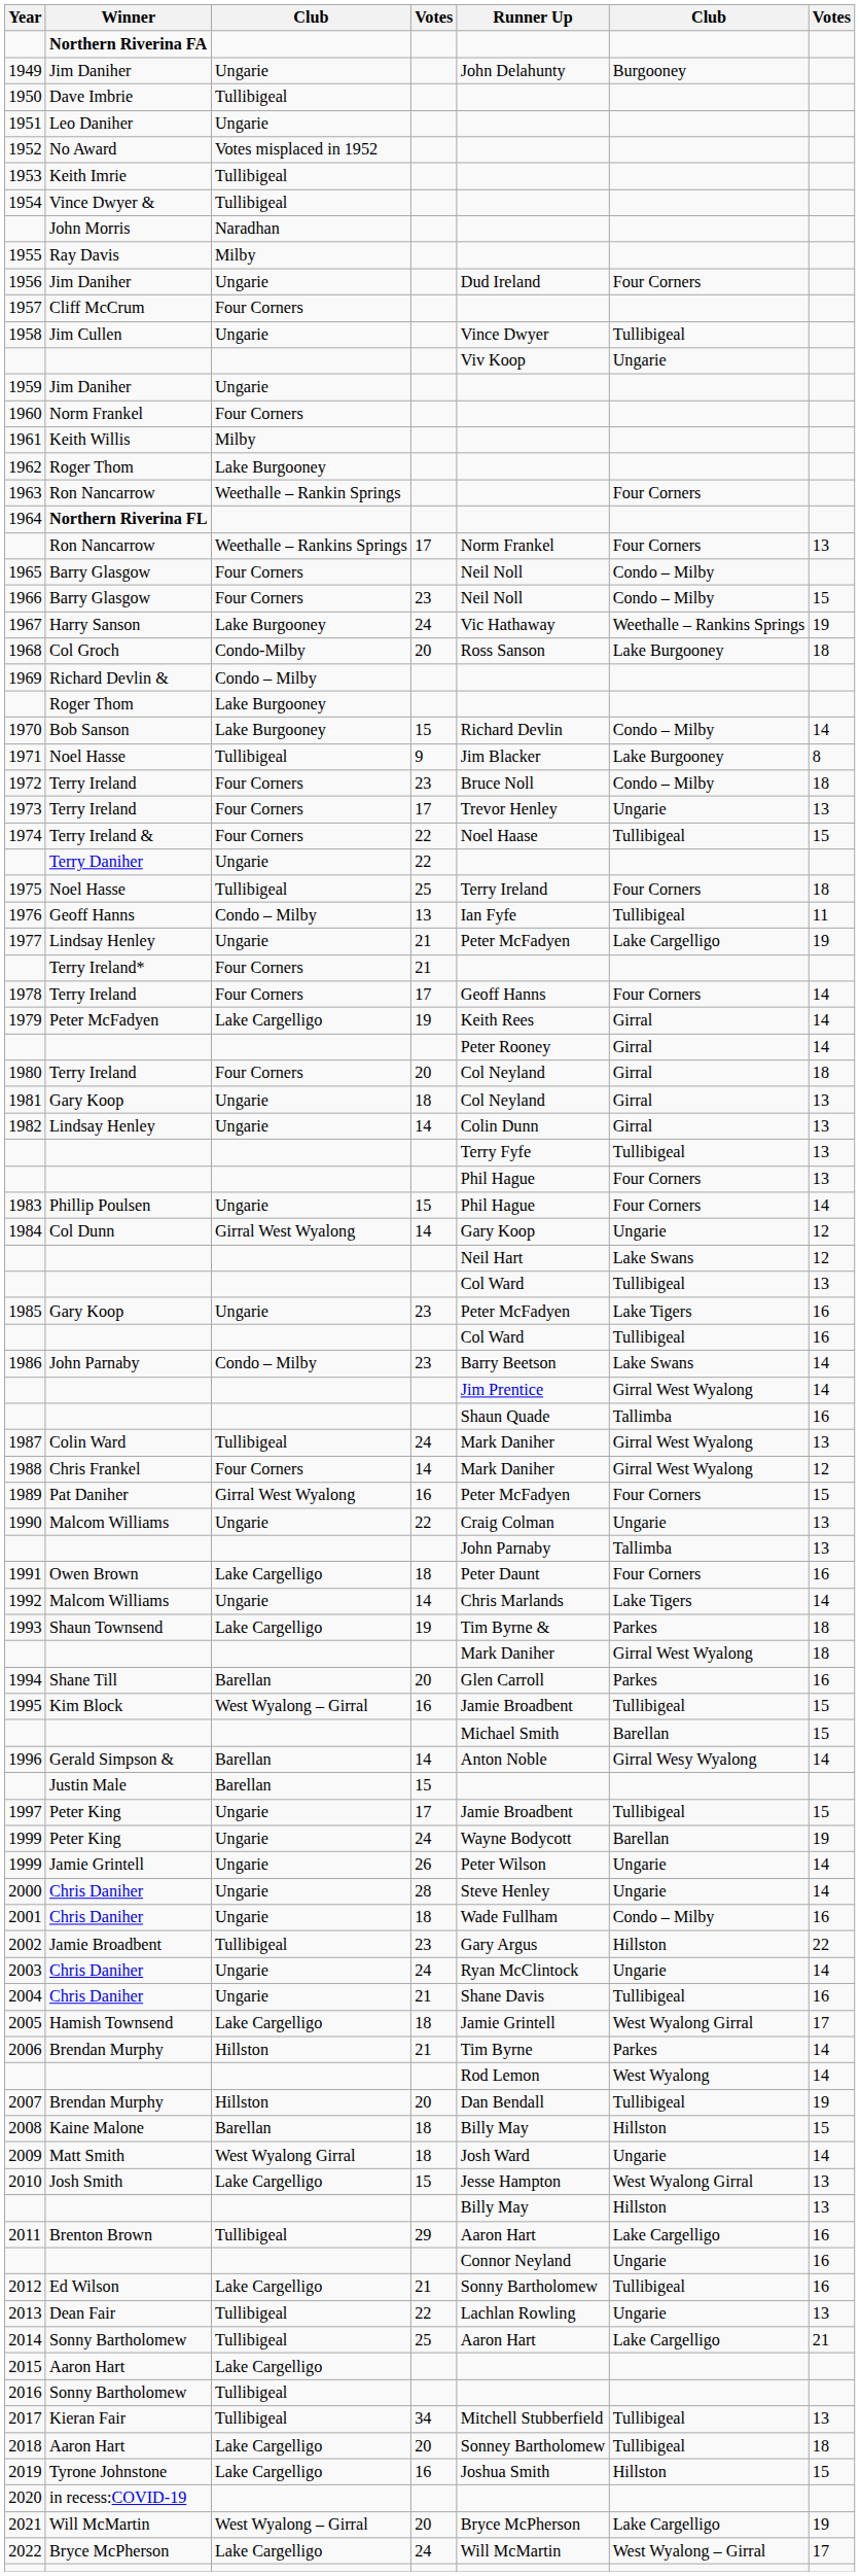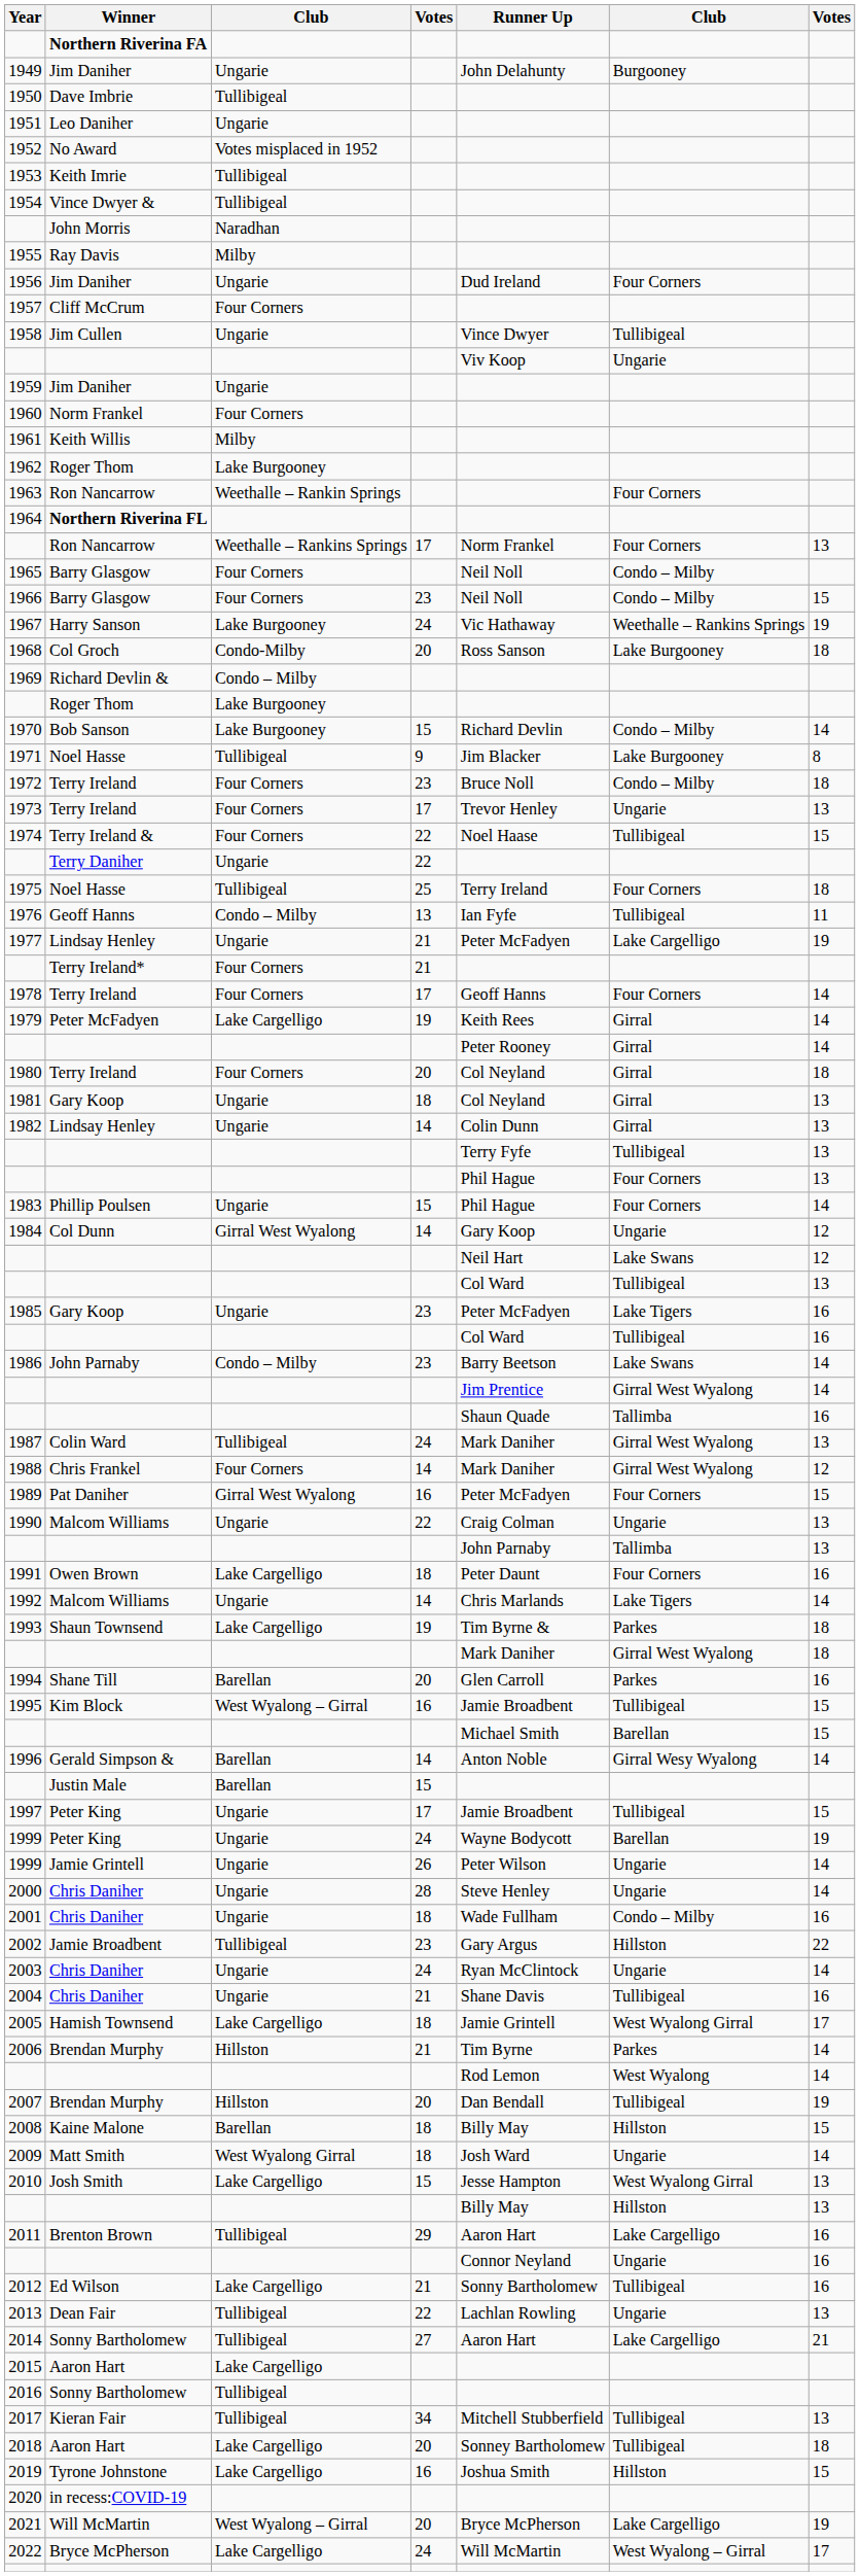 <table class="wikitable sortable">
 <tr>
 <th>Year</th>
 <th><span>Winner</span></th>
 <th>Club</th>
 <th>Votes</th>
 <th>Runner Up</th>
 <th>Club</th>
 <th>Votes</th>
 </tr>
 <tr>
 <td></td>
 <td><strong>Northern Riverina FA</strong></td>
 <td></td>
 <td></td>
 <td></td>
 <td></td>
 <td></td>
 </tr>
 <tr>
 <td>1949</td>
 <td>Jim Daniher</td>
 <td>Ungarie</td>
 <td></td>
 <td>John Delahunty</td>
 <td>Burgooney</td>
 <td></td>
 </tr>
 <tr>
 <td>1950</td>
 <td>Dave Imbrie</td>
 <td>Tullibigeal</td>
 <td></td>
 <td></td>
 <td></td>
 <td></td>
 </tr>
 <tr>
 <td>1951</td>
 <td>Leo Daniher</td>
 <td>Ungarie</td>
 <td></td>
 <td></td>
 <td></td>
 <td></td>
 </tr>
 <tr>
 <td>1952</td>
 <td>No Award</td>
 <td>Votes misplaced in 1952</td>
 <td></td>
 <td></td>
 <td></td>
 <td></td>
 </tr>
 <tr>
 <td>1953</td>
 <td>Keith Imrie</td>
 <td>Tullibigeal</td>
 <td></td>
 <td></td>
 <td></td>
 <td></td>
 </tr>
 <tr>
 <td>1954</td>
 <td>Vince Dwyer &</td>
 <td>Tullibigeal</td>
 <td></td>
 <td></td>
 <td></td>
 <td></td>
 </tr>
 <tr>
 <td></td>
 <td>John Morris</td>
 <td>Naradhan</td>
 <td></td>
 <td></td>
 <td></td>
 <td></td>
 </tr>
 <tr>
 <td>1955</td>
 <td>Ray Davis</td>
 <td>Milby</td>
 <td></td>
 <td></td>
 <td></td>
 <td></td>
 </tr>
 <tr>
 <td>1956</td>
 <td>Jim Daniher</td>
 <td>Ungarie</td>
 <td></td>
 <td>Dud Ireland</td>
 <td>Four Corners</td>
 <td></td>
 </tr>
 <tr>
 <td>1957</td>
 <td>Cliff McCrum</td>
 <td>Four Corners</td>
 <td></td>
 <td></td>
 <td></td>
 <td></td>
 </tr>
 <tr>
 <td>1958</td>
 <td>Jim Cullen</td>
 <td>Ungarie</td>
 <td></td>
 <td>Vince Dwyer</td>
 <td>Tullibigeal</td>
 <td></td>
 </tr>
 <tr>
 <td></td>
 <td></td>
 <td></td>
 <td></td>
 <td>Viv Koop</td>
 <td>Ungarie</td>
 <td></td>
 </tr>
 <tr>
 <td>1959</td>
 <td>Jim Daniher</td>
 <td>Ungarie</td>
 <td></td>
 <td></td>
 <td></td>
 <td></td>
 </tr>
 <tr>
 <td>1960</td>
 <td>Norm Frankel</td>
 <td>Four Corners</td>
 <td></td>
 <td></td>
 <td></td>
 <td></td>
 </tr>
 <tr>
 <td>1961</td>
 <td>Keith Willis</td>
 <td>Milby</td>
 <td></td>
 <td></td>
 <td></td>
 <td></td>
 </tr>
 <tr>
 <td>1962</td>
 <td>Roger Thom</td>
 <td>Lake Burgooney</td>
 <td></td>
 <td></td>
 <td></td>
 <td></td>
 </tr>
 <tr>
 <td>1963</td>
 <td>Ron Nancarrow</td>
 <td>Weethalle – Rankin Springs</td>
 <td></td>
 <td></td>
 <td>Four Corners</td>
 <td></td>
 </tr>
 <tr>
 <td>1964</td>
 <td><strong>Northern Riverina FL</strong></td>
 <td></td>
 <td></td>
 <td></td>
 <td></td>
 <td></td>
 </tr>
 <tr>
 <td></td>
 <td>Ron Nancarrow</td>
 <td>Weethalle – Rankins Springs</td>
 <td>17</td>
 <td>Norm Frankel</td>
 <td>Four Corners</td>
 <td>13</td>
 </tr>
 <tr>
 <td>1965</td>
 <td>Barry Glasgow</td>
 <td>Four Corners</td>
 <td></td>
 <td>Neil Noll</td>
 <td>Condo – Milby</td>
 <td></td>
 </tr>
 <tr>
 <td>1966</td>
 <td>Barry Glasgow</td>
 <td>Four Corners</td>
 <td>23</td>
 <td>Neil Noll</td>
 <td>Condo – Milby</td>
 <td>15</td>
 </tr>
 <tr>
 <td>1967</td>
 <td>Harry Sanson</td>
 <td>Lake Burgooney</td>
 <td>24</td>
 <td>Vic Hathaway</td>
 <td>Weethalle – Rankins Springs</td>
 <td>19</td>
 </tr>
 <tr>
 <td>1968</td>
 <td>Col Groch</td>
 <td>Condo-Milby</td>
 <td>20</td>
 <td>Ross Sanson</td>
 <td>Lake Burgooney</td>
 <td>18</td>
 </tr>
 <tr>
 <td>1969</td>
 <td>Richard Devlin &</td>
 <td>Condo – Milby</td>
 <td></td>
 <td></td>
 <td></td>
 <td></td>
 </tr>
 <tr>
 <td></td>
 <td>Roger Thom</td>
 <td>Lake Burgooney</td>
 <td></td>
 <td></td>
 <td></td>
 <td></td>
 </tr>
 <tr>
 <td>1970</td>
 <td>Bob Sanson</td>
 <td>Lake Burgooney</td>
 <td>15</td>
 <td>Richard Devlin</td>
 <td>Condo – Milby</td>
 <td>14</td>
 </tr>
 <tr>
 <td>1971</td>
 <td>Noel Hasse</td>
 <td>Tullibigeal</td>
 <td>9</td>
 <td>Jim Blacker</td>
 <td>Lake Burgooney</td>
 <td>8</td>
 </tr>
 <tr>
 <td>1972</td>
 <td>Terry Ireland</td>
 <td>Four Corners</td>
 <td>23</td>
 <td>Bruce Noll</td>
 <td>Condo – Milby</td>
 <td>18</td>
 </tr>
 <tr>
 <td>1973</td>
 <td>Terry Ireland</td>
 <td>Four Corners</td>
 <td>17</td>
 <td>Trevor Henley</td>
 <td>Ungarie</td>
 <td>13</td>
 </tr>
 <tr>
 <td>1974</td>
 <td>Terry Ireland &</td>
 <td>Four Corners</td>
 <td>22</td>
 <td>Noel Haase</td>
 <td>Tullibigeal</td>
 <td>15</td>
 </tr>
 <tr>
 <td></td>
 <td><a href='#'>Terry Daniher</a></td>
 <td>Ungarie</td>
 <td>22</td>
 <td></td>
 <td></td>
 <td></td>
 </tr>
 <tr>
 <td>1975</td>
 <td>Noel Hasse</td>
 <td>Tullibigeal</td>
 <td>25</td>
 <td>Terry Ireland</td>
 <td>Four Corners</td>
 <td>18</td>
 </tr>
 <tr>
 <td>1976</td>
 <td>Geoff Hanns</td>
 <td>Condo – Milby</td>
 <td>13</td>
 <td>Ian Fyfe</td>
 <td>Tullibigeal</td>
 <td>11</td>
 </tr>
 <tr>
 <td>1977</td>
 <td>Lindsay Henley</td>
 <td>Ungarie</td>
 <td>21</td>
 <td>Peter McFadyen</td>
 <td>Lake Cargelligo</td>
 <td>19</td>
 </tr>
 <tr>
 <td></td>
 <td>Terry Ireland*</td>
 <td>Four Corners</td>
 <td>21</td>
 <td></td>
 <td></td>
 <td></td>
 </tr>
 <tr>
 <td>1978</td>
 <td>Terry Ireland</td>
 <td>Four Corners</td>
 <td>17</td>
 <td>Geoff Hanns</td>
 <td>Four Corners</td>
 <td>14</td>
 </tr>
 <tr>
 <td>1979</td>
 <td>Peter McFadyen</td>
 <td>Lake Cargelligo</td>
 <td>19</td>
 <td>Keith Rees</td>
 <td>Girral</td>
 <td>14</td>
 </tr>
 <tr>
 <td></td>
 <td></td>
 <td></td>
 <td></td>
 <td>Peter Rooney</td>
 <td>Girral</td>
 <td>14</td>
 </tr>
 <tr>
 <td>1980</td>
 <td>Terry Ireland</td>
 <td>Four Corners</td>
 <td>20</td>
 <td>Col Neyland</td>
 <td>Girral</td>
 <td>18</td>
 </tr>
 <tr>
 <td>1981</td>
 <td>Gary Koop</td>
 <td>Ungarie</td>
 <td>18</td>
 <td>Col Neyland</td>
 <td>Girral</td>
 <td>13</td>
 </tr>
 <tr>
 <td>1982</td>
 <td>Lindsay Henley</td>
 <td>Ungarie</td>
 <td>14</td>
 <td>Colin Dunn</td>
 <td>Girral</td>
 <td>13</td>
 </tr>
 <tr>
 <td></td>
 <td></td>
 <td></td>
 <td></td>
 <td>Terry Fyfe</td>
 <td>Tullibigeal</td>
 <td>13</td>
 </tr>
 <tr>
 <td></td>
 <td></td>
 <td></td>
 <td></td>
 <td>Phil Hague</td>
 <td>Four Corners</td>
 <td>13</td>
 </tr>
 <tr>
 <td>1983</td>
 <td>Phillip Poulsen</td>
 <td>Ungarie</td>
 <td>15</td>
 <td>Phil Hague</td>
 <td>Four Corners</td>
 <td>14</td>
 </tr>
 <tr>
 <td>1984</td>
 <td>Col Dunn</td>
 <td>Girral West Wyalong</td>
 <td>14</td>
 <td>Gary Koop</td>
 <td>Ungarie</td>
 <td>12</td>
 </tr>
 <tr>
 <td></td>
 <td></td>
 <td></td>
 <td></td>
 <td>Neil Hart</td>
 <td>Lake Swans</td>
 <td>12</td>
 </tr>
 <tr>
 <td></td>
 <td></td>
 <td></td>
 <td></td>
 <td>Col Ward</td>
 <td>Tullibigeal</td>
 <td>13</td>
 </tr>
 <tr>
 <td>1985</td>
 <td>Gary Koop</td>
 <td>Ungarie</td>
 <td>23</td>
 <td>Peter McFadyen</td>
 <td>Lake Tigers</td>
 <td>16</td>
 </tr>
 <tr>
 <td></td>
 <td></td>
 <td></td>
 <td></td>
 <td>Col Ward</td>
 <td>Tullibigeal</td>
 <td>16</td>
 </tr>
 <tr>
 <td>1986</td>
 <td>John Parnaby</td>
 <td>Condo – Milby</td>
 <td>23</td>
 <td>Barry Beetson</td>
 <td>Lake Swans</td>
 <td>14</td>
 </tr>
 <tr>
 <td></td>
 <td></td>
 <td></td>
 <td></td>
 <td><a href='#'>Jim Prentice</a></td>
 <td>Girral West Wyalong</td>
 <td>14</td>
 </tr>
 <tr>
 <td></td>
 <td></td>
 <td></td>
 <td></td>
 <td>Shaun Quade</td>
 <td>Tallimba</td>
 <td>16</td>
 </tr>
 <tr>
 <td>1987</td>
 <td>Colin Ward</td>
 <td>Tullibigeal</td>
 <td>24</td>
 <td>Mark Daniher</td>
 <td>Girral West Wyalong</td>
 <td>13</td>
 </tr>
 <tr>
 <td>1988</td>
 <td>Chris Frankel</td>
 <td>Four Corners</td>
 <td>14</td>
 <td>Mark Daniher</td>
 <td>Girral West Wyalong</td>
 <td>12</td>
 </tr>
 <tr>
 <td>1989</td>
 <td>Pat Daniher</td>
 <td>Girral West Wyalong</td>
 <td>16</td>
 <td>Peter McFadyen</td>
 <td>Four Corners</td>
 <td>15</td>
 </tr>
 <tr>
 <td>1990</td>
 <td>Malcom Williams</td>
 <td>Ungarie</td>
 <td>22</td>
 <td>Craig Colman</td>
 <td>Ungarie</td>
 <td>13</td>
 </tr>
 <tr>
 <td></td>
 <td></td>
 <td></td>
 <td></td>
 <td>John Parnaby</td>
 <td>Tallimba</td>
 <td>13</td>
 </tr>
 <tr>
 <td>1991</td>
 <td>Owen Brown</td>
 <td>Lake Cargelligo</td>
 <td>18</td>
 <td>Peter Daunt</td>
 <td>Four Corners</td>
 <td>16</td>
 </tr>
 <tr>
 <td>1992</td>
 <td>Malcom Williams</td>
 <td>Ungarie</td>
 <td>14</td>
 <td>Chris Marlands</td>
 <td>Lake Tigers</td>
 <td>14</td>
 </tr>
 <tr>
 <td>1993</td>
 <td>Shaun Townsend</td>
 <td>Lake Cargelligo</td>
 <td>19</td>
 <td>Tim Byrne &</td>
 <td>Parkes</td>
 <td>18</td>
 </tr>
 <tr>
 <td></td>
 <td></td>
 <td></td>
 <td></td>
 <td>Mark Daniher</td>
 <td>Girral West Wyalong</td>
 <td>18</td>
 </tr>
 <tr>
 <td>1994</td>
 <td>Shane Till</td>
 <td>Barellan</td>
 <td>20</td>
 <td>Glen Carroll</td>
 <td>Parkes</td>
 <td>16</td>
 </tr>
 <tr>
 <td>1995</td>
 <td>Kim Block</td>
 <td>West Wyalong – Girral</td>
 <td>16</td>
 <td>Jamie Broadbent</td>
 <td>Tullibigeal</td>
 <td>15</td>
 </tr>
 <tr>
 <td></td>
 <td></td>
 <td></td>
 <td></td>
 <td>Michael Smith</td>
 <td>Barellan</td>
 <td>15</td>
 </tr>
 <tr>
 <td>1996</td>
 <td>Gerald Simpson &</td>
 <td>Barellan</td>
 <td>14</td>
 <td>Anton Noble</td>
 <td>Girral Wesy Wyalong</td>
 <td>14</td>
 </tr>
 <tr>
 <td></td>
 <td>Justin Male</td>
 <td>Barellan</td>
 <td>15</td>
 <td></td>
 <td></td>
 <td></td>
 </tr>
 <tr>
 <td>1997</td>
 <td>Peter King</td>
 <td>Ungarie</td>
 <td>17</td>
 <td>Jamie Broadbent</td>
 <td>Tullibigeal</td>
 <td>15</td>
 </tr>
 <tr>
 <td>1999</td>
 <td>Peter King</td>
 <td>Ungarie</td>
 <td>24</td>
 <td>Wayne Bodycott</td>
 <td>Barellan</td>
 <td>19</td>
 </tr>
 <tr>
 <td>1999</td>
 <td>Jamie Grintell</td>
 <td>Ungarie</td>
 <td>26</td>
 <td>Peter Wilson</td>
 <td>Ungarie</td>
 <td>14</td>
 </tr>
 <tr>
 <td>2000</td>
 <td><a href='#'>Chris Daniher</a></td>
 <td>Ungarie</td>
 <td>28</td>
 <td>Steve Henley</td>
 <td>Ungarie</td>
 <td>14</td>
 </tr>
 <tr>
 <td>2001</td>
 <td><a href='#'>Chris Daniher</a></td>
 <td>Ungarie</td>
 <td>18</td>
 <td>Wade Fullham</td>
 <td>Condo – Milby</td>
 <td>16</td>
 </tr>
 <tr>
 <td>2002</td>
 <td>Jamie Broadbent</td>
 <td>Tullibigeal</td>
 <td>23</td>
 <td>Gary Argus</td>
 <td>Hillston</td>
 <td>22</td>
 </tr>
 <tr>
 <td>2003</td>
 <td><a href='#'>Chris Daniher</a></td>
 <td>Ungarie</td>
 <td>24</td>
 <td>Ryan McClintock</td>
 <td>Ungarie</td>
 <td>14</td>
 </tr>
 <tr>
 <td>2004</td>
 <td><a href='#'>Chris Daniher</a></td>
 <td>Ungarie</td>
 <td>21</td>
 <td>Shane Davis</td>
 <td>Tullibigeal</td>
 <td>16</td>
 </tr>
 <tr>
 <td>2005</td>
 <td>Hamish Townsend</td>
 <td>Lake Cargelligo</td>
 <td>18</td>
 <td>Jamie Grintell</td>
 <td>West Wyalong Girral</td>
 <td>17</td>
 </tr>
 <tr>
 <td>2006</td>
 <td>Brendan Murphy</td>
 <td>Hillston</td>
 <td>21</td>
 <td>Tim Byrne</td>
 <td>Parkes</td>
 <td>14</td>
 </tr>
 <tr>
 <td></td>
 <td></td>
 <td></td>
 <td></td>
 <td>Rod Lemon</td>
 <td>West Wyalong</td>
 <td>14</td>
 </tr>
 <tr>
 <td>2007</td>
 <td>Brendan Murphy</td>
 <td>Hillston</td>
 <td>20</td>
 <td>Dan Bendall</td>
 <td>Tullibigeal</td>
 <td>19</td>
 </tr>
 <tr>
 <td>2008</td>
 <td>Kaine Malone</td>
 <td>Barellan</td>
 <td>18</td>
 <td>Billy May</td>
 <td>Hillston</td>
 <td>15</td>
 </tr>
 <tr>
 <td>2009</td>
 <td>Matt Smith</td>
 <td>West Wyalong Girral</td>
 <td>18</td>
 <td>Josh Ward</td>
 <td>Ungarie</td>
 <td>14</td>
 </tr>
 <tr>
 <td>2010</td>
 <td>Josh Smith</td>
 <td>Lake Cargelligo</td>
 <td>15</td>
 <td>Jesse Hampton</td>
 <td>West Wyalong Girral</td>
 <td>13</td>
 </tr>
 <tr>
 <td></td>
 <td></td>
 <td></td>
 <td></td>
 <td>Billy May</td>
 <td>Hillston</td>
 <td>13</td>
 </tr>
 <tr>
 <td>2011</td>
 <td>Brenton Brown</td>
 <td>Tullibigeal</td>
 <td>29</td>
 <td>Aaron Hart</td>
 <td>Lake Cargelligo</td>
 <td>16</td>
 </tr>
 <tr>
 <td></td>
 <td></td>
 <td></td>
 <td></td>
 <td>Connor Neyland</td>
 <td>Ungarie</td>
 <td>16</td>
 </tr>
 <tr>
 <td>2012</td>
 <td>Ed Wilson</td>
 <td>Lake Cargelligo</td>
 <td>21</td>
 <td>Sonny Bartholomew</td>
 <td>Tullibigeal</td>
 <td>16</td>
 </tr>
 <tr>
 <td>2013</td>
 <td>Dean Fair</td>
 <td>Tullibigeal</td>
 <td>22</td>
 <td>Lachlan Rowling</td>
 <td>Ungarie</td>
 <td>13</td>
 </tr>
 <tr>
 <td>2014</td>
 <td>Sonny Bartholomew</td>
 <td>Tullibigeal</td>
-<td>25</td>
+<td>27</td>
 <td>Aaron Hart</td>
 <td>Lake Cargelligo</td>
 <td>21</td>
 </tr>
 <tr>
 <td>2015</td>
 <td>Aaron Hart</td>
 <td>Lake Cargelligo</td>
 <td></td>
 <td></td>
 <td></td>
 <td></td>
 </tr>
 <tr>
 <td>2016</td>
 <td>Sonny Bartholomew</td>
 <td>Tullibigeal</td>
 <td></td>
 <td></td>
 <td></td>
 <td></td>
 </tr>
 <tr>
 <td>2017</td>
 <td>Kieran Fair</td>
 <td>Tullibigeal</td>
 <td>34</td>
 <td>Mitchell Stubberfield</td>
 <td>Tullibigeal</td>
 <td>13</td>
 </tr>
 <tr>
 <td>2018</td>
 <td>Aaron Hart</td>
 <td>Lake Cargelligo</td>
 <td>20</td>
 <td>Sonney Bartholomew</td>
 <td>Tullibigeal</td>
 <td>18</td>
 </tr>
 <tr>
 <td>2019</td>
 <td>Tyrone Johnstone</td>
 <td>Lake Cargelligo</td>
 <td>16</td>
 <td>Joshua Smith</td>
 <td>Hillston</td>
 <td>15</td>
 </tr>
 <tr>
 <td>2020</td>
 <td>in recess:<a href='#'>COVID-19</a></td>
 <td></td>
 <td></td>
 <td></td>
 <td></td>
 <td></td>
 </tr>
 <tr>
 <td>2021</td>
 <td>Will McMartin</td>
 <td>West Wyalong – Girral</td>
 <td>20</td>
 <td>Bryce McPherson</td>
 <td>Lake Cargelligo</td>
 <td>19</td>
 </tr>
 <tr>
 <td>2022</td>
 <td>Bryce McPherson</td>
 <td>Lake Cargelligo</td>
 <td>24</td>
 <td>Will McMartin</td>
 <td>West Wyalong – Girral</td>
 <td>17</td>
 </tr>
 <tr>
 <td 2023></td>
 <td></td>
 <td></td>
 <td></td>
 <td></td>
 <td></td>
 </tr>
 <tr>
 </tr>
 </table>
